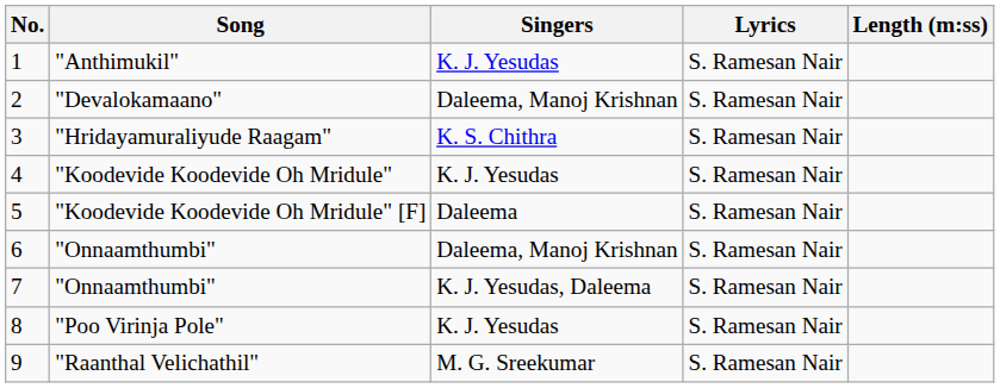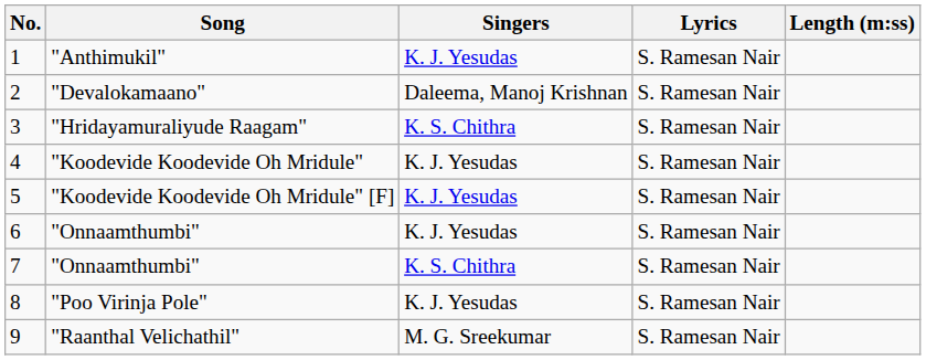 <table class="wikitable" style="font-size:95%;">
 <tr>
 <th>No.</th>
 <th>Song</th>
 <th>Singers</th>
 <th>Lyrics</th>
 <th>Length (m:ss)</th>
 </tr>
 <tr>
 <td>1</td>
 <td>"Anthimukil"</td>
 <td><a href='#'>K. J. Yesudas</a></td>
 <td>S. Ramesan Nair</td>
 <td></td>
 </tr>
 <tr>
 <td>2</td>
 <td>"Devalokamaano"</td>
 <td>Daleema, Manoj Krishnan</td>
 <td>S. Ramesan Nair</td>
 <td></td>
 </tr>
 <tr>
 <td>3</td>
 <td>"Hridayamuraliyude Raagam"</td>
 <td><a href='#'>K. S. Chithra</a></td>
 <td>S. Ramesan Nair</td>
 <td></td>
 </tr>
 <tr>
 <td>4</td>
 <td>"Koodevide Koodevide Oh Mridule"</td>
 <td>K. J. Yesudas</td>
 <td>S. Ramesan Nair</td>
 <td></td>
 </tr>
 <tr>
 <td>5</td>
 <td>"Koodevide Koodevide Oh Mridule" [F]</td>
-<td>Daleema</td>
+<td><a href='#'>K. J. Yesudas</a></td>
 <td>S. Ramesan Nair</td>
 <td></td>
 </tr>
 <tr>
 <td>6</td>
 <td>"Onnaamthumbi"</td>
-<td>Daleema, Manoj Krishnan</td>
+<td>K. J. Yesudas</td>
 <td>S. Ramesan Nair</td>
 <td></td>
 </tr>
 <tr>
 <td>7</td>
 <td>"Onnaamthumbi"</td>
-<td>K. J. Yesudas, Daleema</td>
+<td><a href='#'>K. S. Chithra</a></td>
 <td>S. Ramesan Nair</td>
 <td></td>
 </tr>
 <tr>
 <td>8</td>
 <td>"Poo Virinja Pole"</td>
 <td>K. J. Yesudas</td>
 <td>S. Ramesan Nair</td>
 <td></td>
 </tr>
 <tr>
 <td>9</td>
 <td>"Raanthal Velichathil"</td>
 <td>M. G. Sreekumar</td>
 <td>S. Ramesan Nair</td>
 <td></td>
 </tr>
 </table>
